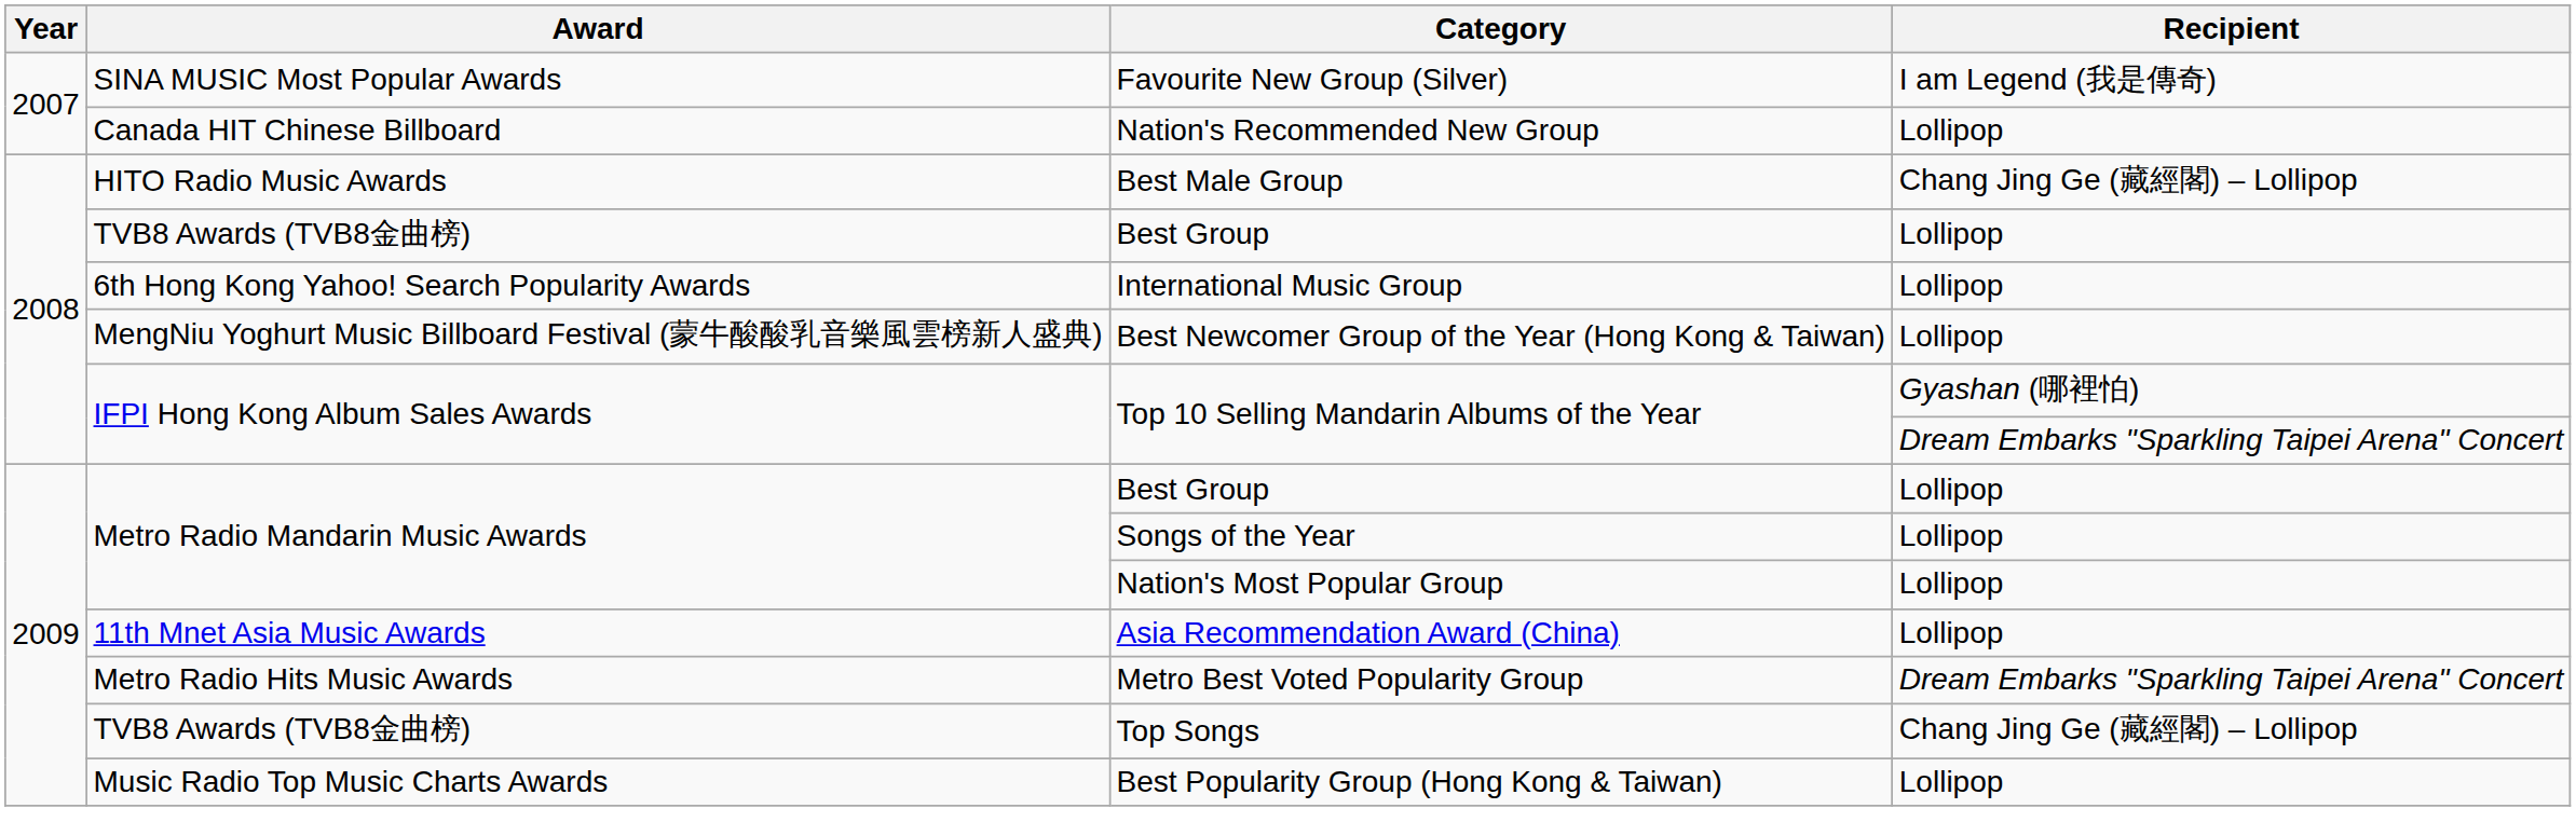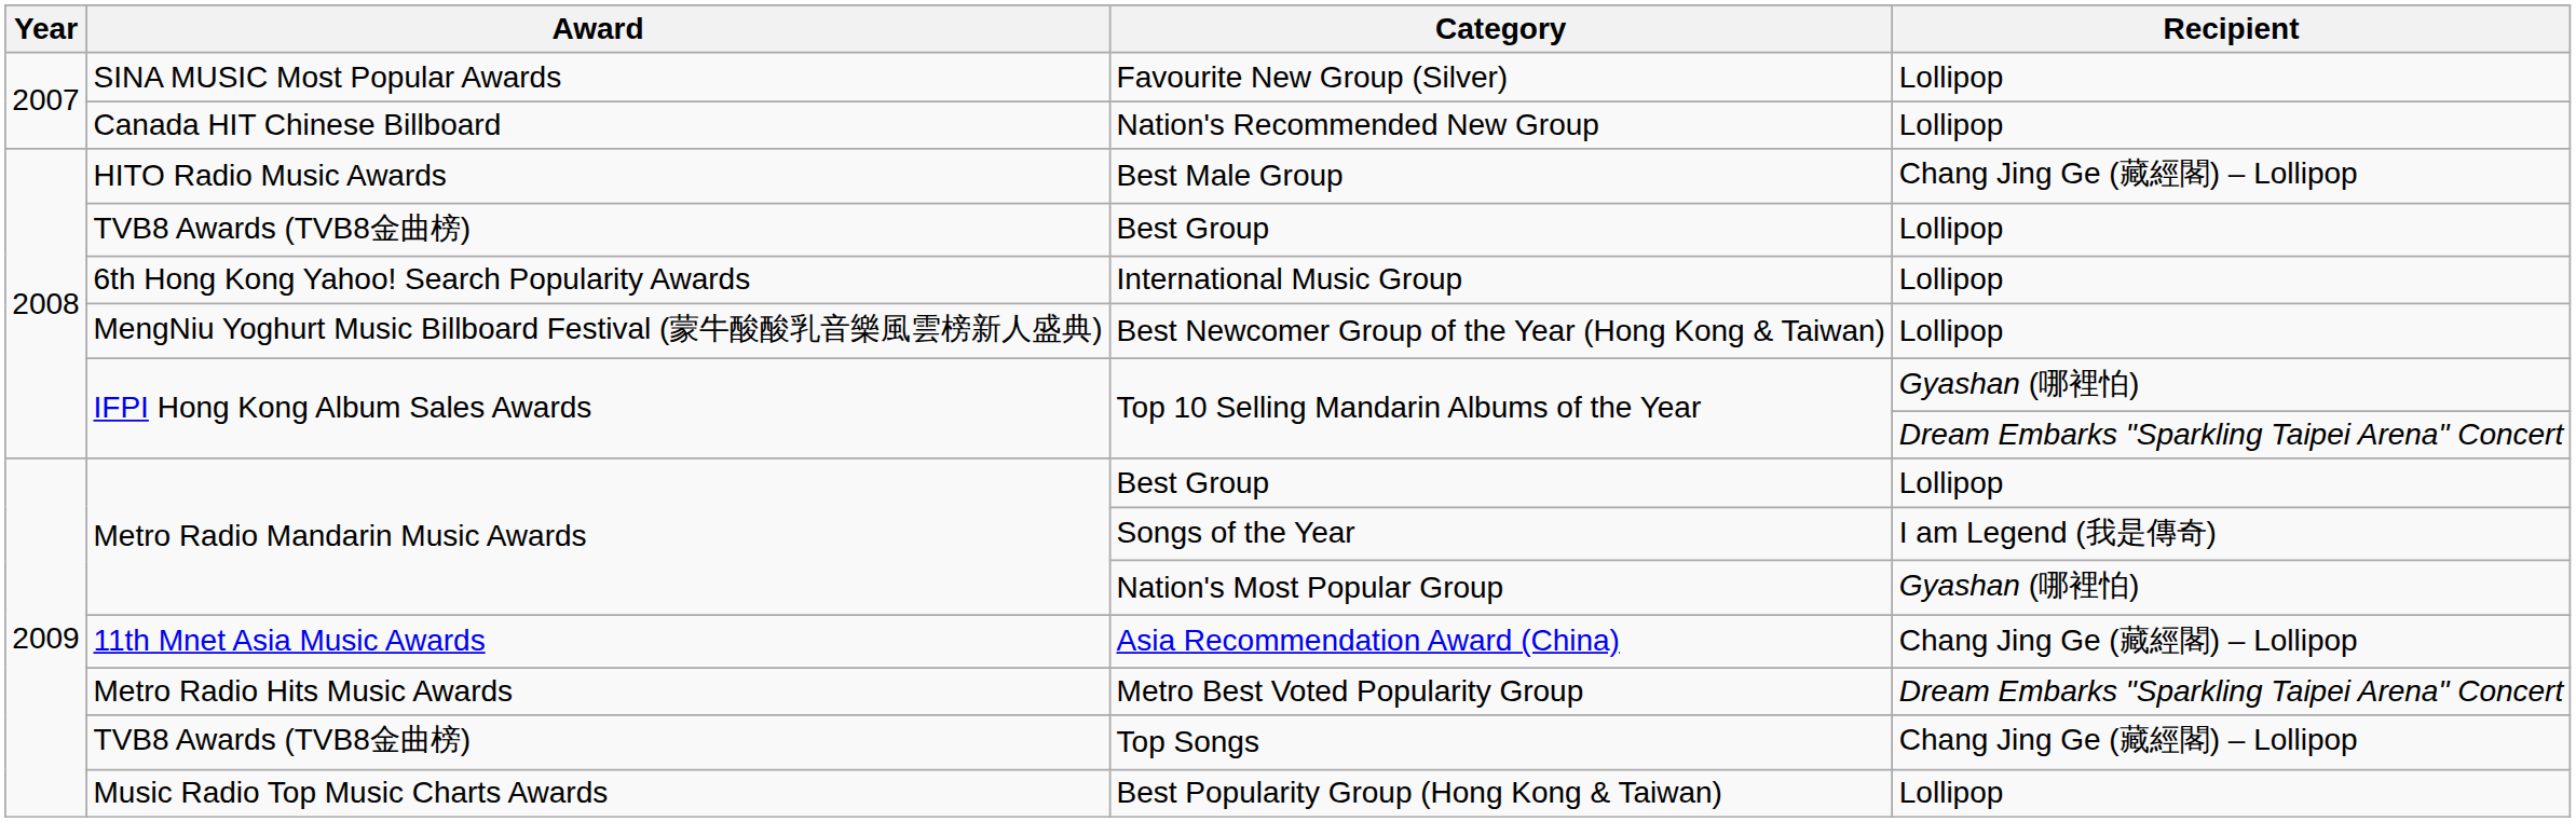 <table class="wikitable">
 <tr>
 <th>Year</th>
 <th>Award</th>
 <th>Category</th>
 <th>Recipient</th>
 </tr>
 <tr>
 <td rowspan="2">2007</td>
 <td>SINA MUSIC Most Popular Awards</td>
 <td>Favourite New Group (Silver)</td>
-<td>I am Legend (我是傳奇)</td>
+<td>Lollipop</td>
 </tr>
 <tr>
 <td>Canada HIT Chinese Billboard</td>
 <td>Nation's Recommended New Group</td>
 <td>Lollipop</td>
 </tr>
 <tr>
 <td rowspan="6">2008</td>
 <td>HITO Radio Music Awards</td>
 <td>Best Male Group</td>
 <td>Chang Jing Ge (藏經閣) – Lollipop</td>
 </tr>
 <tr>
 <td>TVB8 Awards (TVB8金曲榜)</td>
 <td>Best Group</td>
 <td>Lollipop</td>
 </tr>
 <tr>
 <td>6th Hong Kong Yahoo! Search Popularity Awards</td>
 <td>International Music Group</td>
 <td>Lollipop</td>
 </tr>
 <tr>
 <td>MengNiu Yoghurt Music Billboard Festival (蒙牛酸酸乳音樂風雲榜新人盛典)</td>
 <td>Best Newcomer Group of the Year (Hong Kong & Taiwan)</td>
 <td>Lollipop</td>
 </tr>
 <tr>
 <td rowspan=2><a href='#'>IFPI</a> Hong Kong Album Sales Awards</td>
 <td rowspan=2>Top 10 Selling Mandarin Albums of the Year</td>
 <td><em>Gyashan</em> (哪裡怕)</td>
 </tr>
 <tr>
 <td><em>Dream Embarks "Sparkling Taipei Arena" Concert</em></td>
 </tr>
 <tr>
 <td rowspan="7">2009</td>
 <td rowspan="3">Metro Radio Mandarin Music Awards</td>
 <td>Best Group</td>
 <td>Lollipop</td>
 </tr>
 <tr>
 <td>Songs of the Year</td>
-<td>Lollipop</td>
+<td>I am Legend (我是傳奇)</td>
 </tr>
 <tr>
 <td>Nation's Most Popular Group</td>
-<td>Lollipop</td>
+<td><em>Gyashan</em> (哪裡怕)</td>
 </tr>
 <tr>
 <td><a href='#'>11th Mnet Asia Music Awards</a></td>
 <td><a href='#'>Asia Recommendation Award (China)</a></td>
-<td>Lollipop</td>
+<td>Chang Jing Ge (藏經閣) – Lollipop</td>
 </tr>
 <tr>
 <td>Metro Radio Hits Music Awards</td>
 <td>Metro Best Voted Popularity Group</td>
 <td><em>Dream Embarks "Sparkling Taipei Arena" Concert</em></td>
 </tr>
 <tr>
 <td>TVB8 Awards (TVB8金曲榜)</td>
 <td>Top Songs</td>
 <td>Chang Jing Ge (藏經閣) – Lollipop</td>
 </tr>
 <tr>
 <td>Music Radio Top Music Charts Awards</td>
 <td>Best Popularity Group (Hong Kong & Taiwan)</td>
 <td>Lollipop</td>
 </tr>
 </table>
